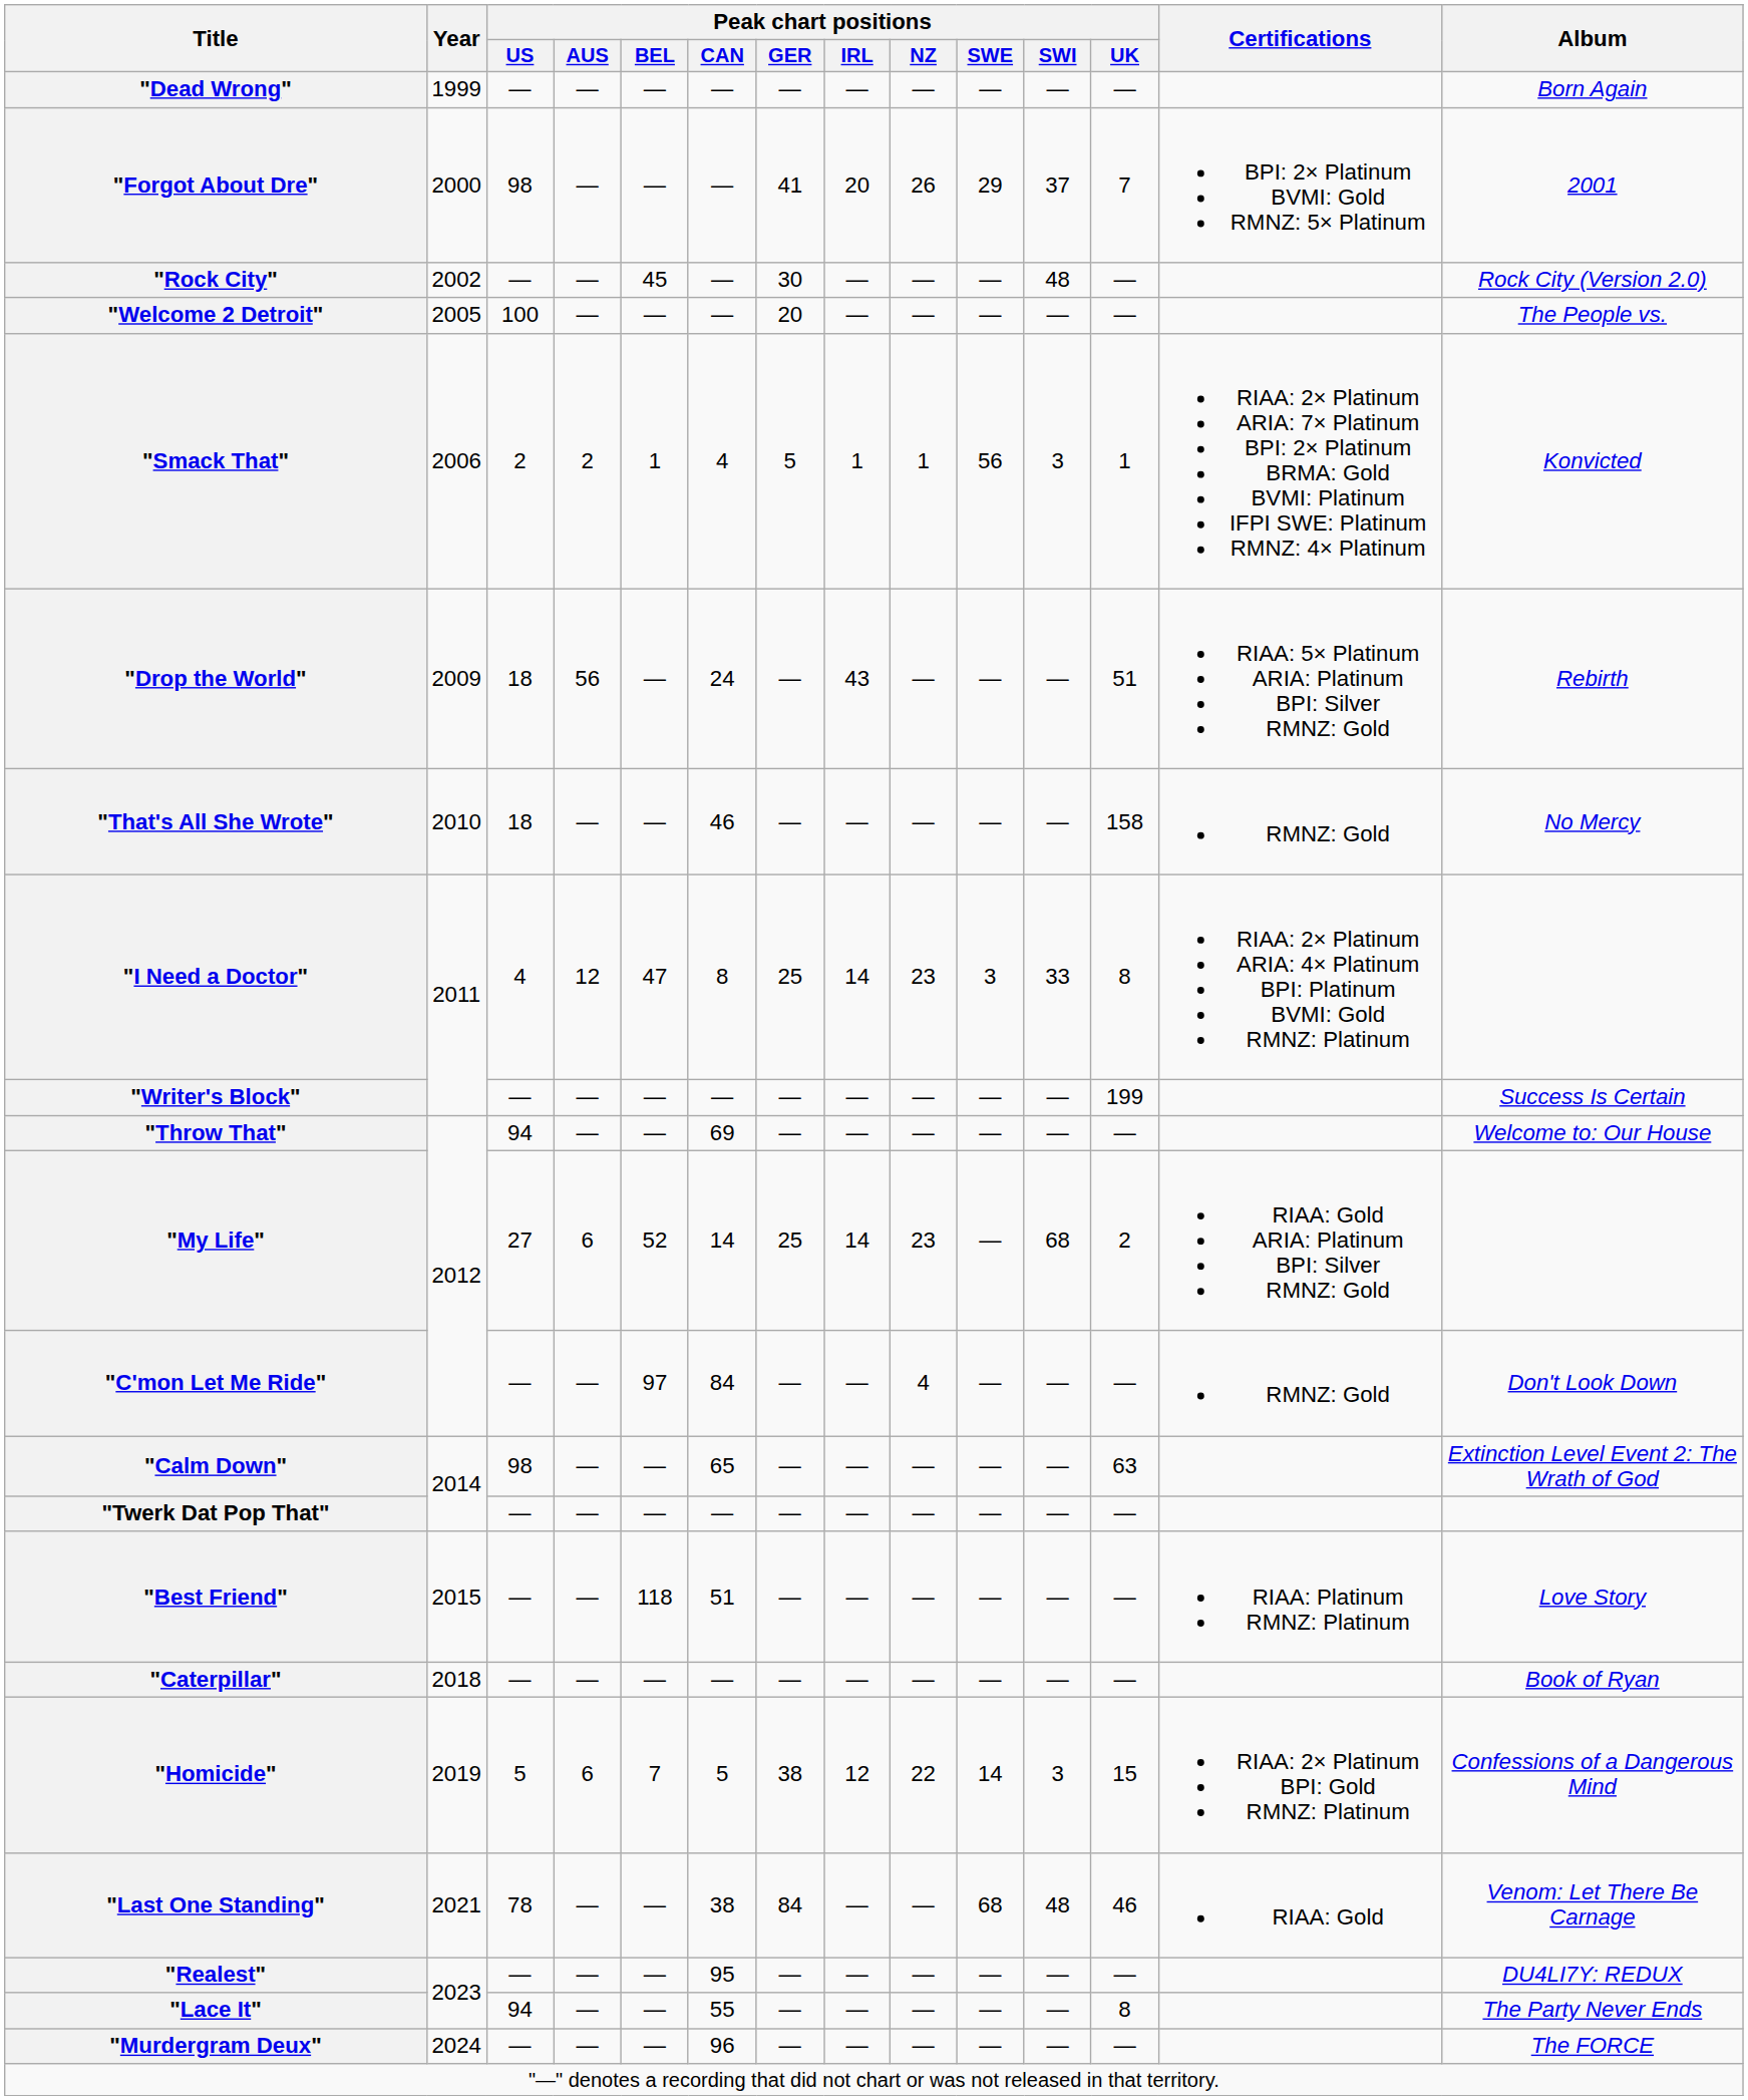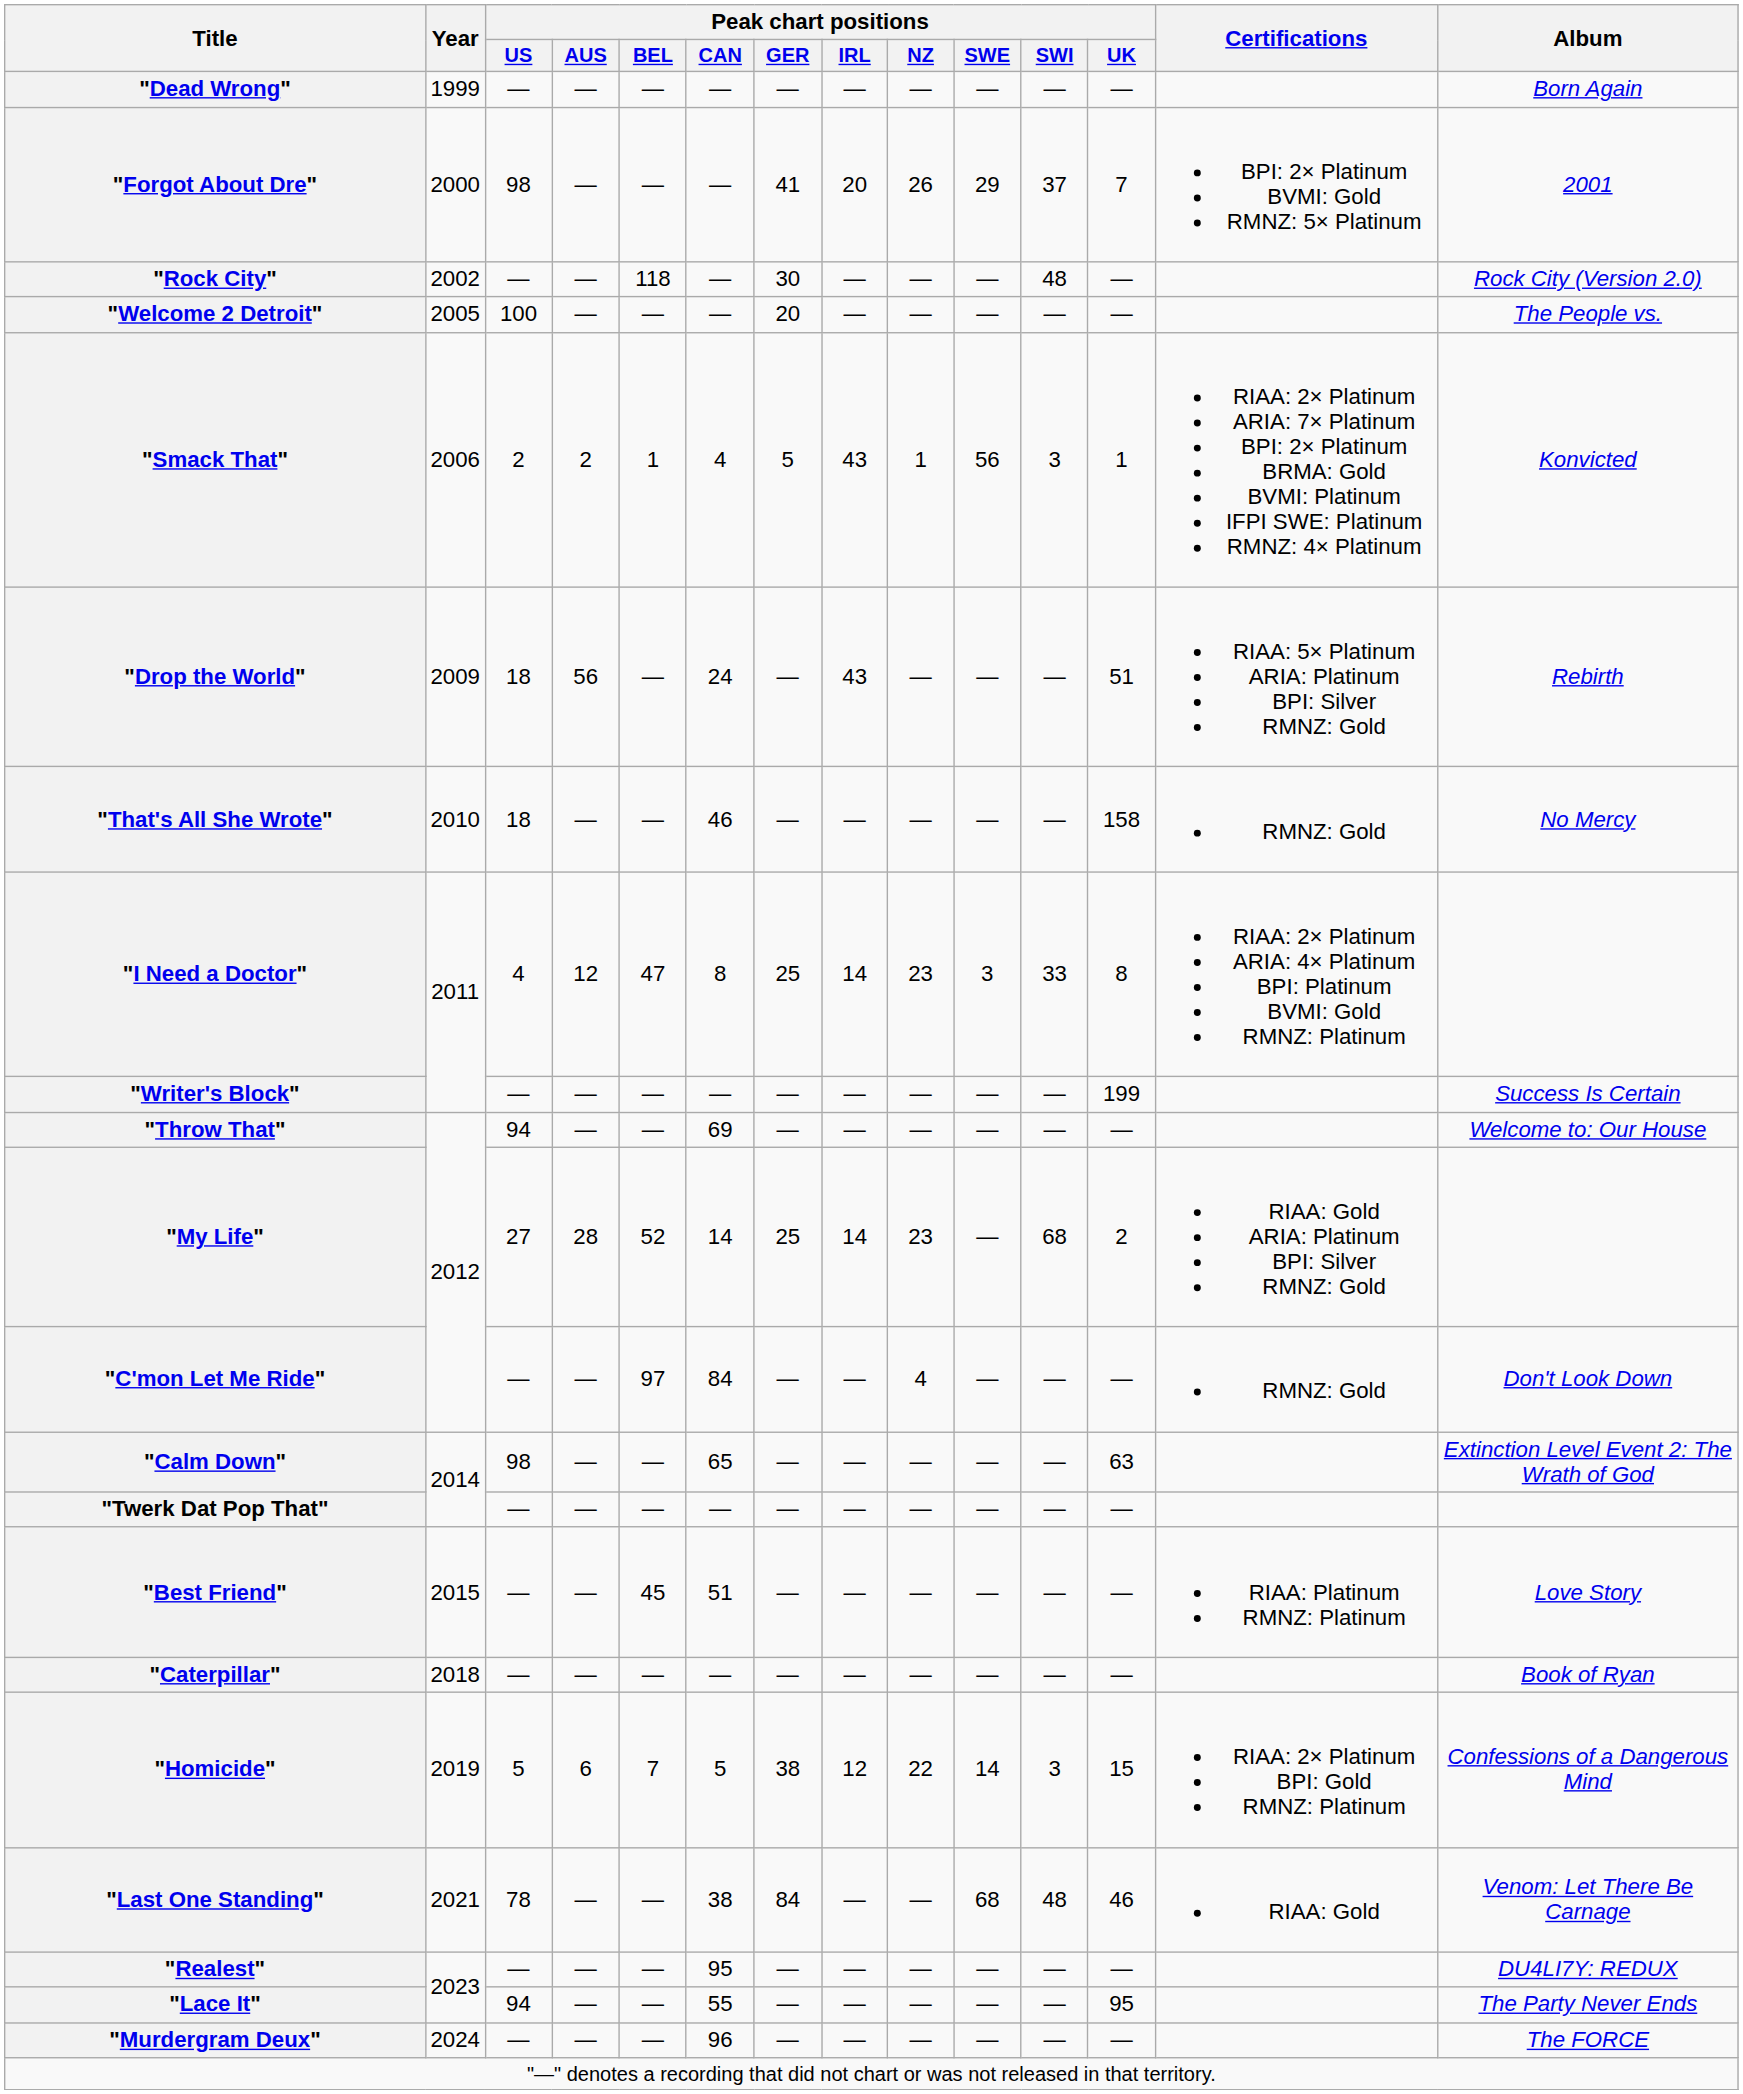 <table class="wikitable plainrowheaders" style="text-align:center;" border="1">
 <tr>
 <th scope="col" rowspan="2" style="width:20em;">Title</th>
 <th scope="col" rowspan="2">Year</th>
 <th scope="col" colspan="10">Peak chart positions</th>
 <th scope="col" rowspan="2" style="width:13em;"><a href='#'>Certifications</a></th>
 <th scope="col" rowspan="2" style="width:14em;">Album</th>
 </tr>
 <tr>
 <th style="width:3em; font-size:90%"><a href='#'>US</a><br></th>
 <th style="width:3em; font-size:90%"><a href='#'>AUS</a><br></th>
 <th style="width:3em; font-size:90%"><a href='#'>BEL</a><br></th>
 <th style="width:3em; font-size:90%"><a href='#'>CAN</a><br></th>
 <th style="width:3em; font-size:90%"><a href='#'>GER</a><br></th>
 <th style="width:3em; font-size:90%"><a href='#'>IRL</a><br></th>
 <th style="width:3em; font-size:90%"><a href='#'>NZ</a><br></th>
 <th style="width:3em; font-size:90%"><a href='#'>SWE</a><br></th>
 <th style="width:3em; font-size:90%"><a href='#'>SWI</a><br></th>
 <th style="width:3em; font-size:90%"><a href='#'>UK</a><br></th>
 </tr>
 <tr>
 <th scope="row">"<a href='#'>Dead Wrong</a>"<br></th>
 <td>1999</td>
 <td>—</td>
 <td>—</td>
 <td>—</td>
 <td>—</td>
 <td>—</td>
 <td>—</td>
 <td>—</td>
 <td>—</td>
 <td>—</td>
 <td>—</td>
 <td></td>
 <td><em><a href='#'>Born Again</a></em></td>
 </tr>
 <tr>
 <th scope="row">"<a href='#'>Forgot About Dre</a>"<br></th>
 <td>2000</td>
 <td>98</td>
 <td>—</td>
 <td>—</td>
 <td>—</td>
 <td>41</td>
 <td>20</td>
 <td>26</td>
 <td>29</td>
 <td>37</td>
 <td>7</td>
 <td><br><ul><li>BPI: 2× Platinum</li><li>BVMI: Gold</li><li>RMNZ: 5× Platinum</li></ul></td>
 <td><em><a href='#'>2001</a></em></td>
 </tr>
 <tr>
 <th scope="row">"<a href='#'>Rock City</a>"<br></th>
 <td>2002</td>
 <td>—</td>
 <td>—</td>
-<td>45</td>
+<td>118</td>
 <td>—</td>
 <td>30</td>
 <td>—</td>
 <td>—</td>
 <td>—</td>
 <td>48</td>
 <td>—</td>
 <td></td>
 <td><em><a href='#'>Rock City (Version 2.0)</a></em></td>
 </tr>
 <tr>
 <th scope="row">"<a href='#'>Welcome 2 Detroit</a>"<br></th>
 <td>2005</td>
 <td>100</td>
 <td>—</td>
 <td>—</td>
 <td>—</td>
 <td>20</td>
 <td>—</td>
 <td>—</td>
 <td>—</td>
 <td>—</td>
 <td>—</td>
 <td></td>
 <td><em><a href='#'>The People vs.</a></em></td>
 </tr>
 <tr>
 <th scope="row">"<a href='#'>Smack That</a>"<br></th>
 <td>2006</td>
 <td>2</td>
 <td>2</td>
 <td>1</td>
 <td>4</td>
 <td>5</td>
-<td>1</td>
+<td>43</td>
 <td>1</td>
 <td>56</td>
 <td>3</td>
 <td>1</td>
 <td><br><ul><li>RIAA: 2× Platinum</li><li>ARIA: 7× Platinum</li><li>BPI: 2× Platinum</li><li>BRMA: Gold</li><li>BVMI: Platinum</li><li>IFPI SWE: Platinum</li><li>RMNZ: 4× Platinum</li></ul></td>
 <td><em><a href='#'>Konvicted</a></em></td>
 </tr>
 <tr>
 <th scope="row">"<a href='#'>Drop the World</a>"<br></th>
 <td>2009</td>
 <td>18</td>
 <td>56</td>
 <td>—</td>
 <td>24</td>
 <td>—</td>
 <td>43</td>
 <td>—</td>
 <td>—</td>
 <td>—</td>
 <td>51</td>
 <td><br><ul><li>RIAA: 5× Platinum</li><li>ARIA: Platinum</li><li>BPI: Silver</li><li>RMNZ: Gold</li></ul></td>
 <td><em><a href='#'>Rebirth</a></em></td>
 </tr>
 <tr>
 <th scope="row">"<a href='#'>That's All She Wrote</a>"<br></th>
 <td>2010</td>
 <td>18</td>
 <td>—</td>
 <td>—</td>
 <td>46</td>
 <td>—</td>
 <td>—</td>
 <td>—</td>
 <td>—</td>
 <td>—</td>
 <td>158</td>
 <td><br><ul><li>RMNZ: Gold</li></ul></td>
 <td><em><a href='#'>No Mercy</a></em></td>
 </tr>
 <tr>
 <th scope="row">"<a href='#'>I Need a Doctor</a>"<br></th>
 <td rowspan="2">2011</td>
 <td>4</td>
 <td>12</td>
 <td>47</td>
 <td>8</td>
 <td>25</td>
 <td>14</td>
 <td>23</td>
 <td>3</td>
 <td>33</td>
 <td>8</td>
 <td><br><ul><li>RIAA: 2× Platinum</li><li>ARIA: 4× Platinum</li><li>BPI: Platinum</li><li>BVMI: Gold</li><li>RMNZ: Platinum</li></ul></td>
 <td></td>
 </tr>
 <tr>
 <th scope="row">"<a href='#'>Writer's Block</a>"<br></th>
 <td>—</td>
 <td>—</td>
 <td>—</td>
 <td>—</td>
 <td>—</td>
 <td>—</td>
 <td>—</td>
 <td>—</td>
 <td>—</td>
 <td>199</td>
 <td></td>
 <td><em><a href='#'>Success Is Certain</a></em></td>
 </tr>
 <tr>
 <th scope="row">"<a href='#'>Throw That</a>"<br></th>
 <td rowspan="3">2012</td>
 <td>94</td>
 <td>—</td>
 <td>—</td>
 <td>69</td>
 <td>—</td>
 <td>—</td>
 <td>—</td>
 <td>—</td>
 <td>—</td>
 <td>—</td>
 <td></td>
 <td><em><a href='#'>Welcome to: Our House</a></em></td>
 </tr>
 <tr>
 <th scope="row">"<a href='#'>My Life</a>"<br></th>
 <td>27</td>
-<td>6</td>
+<td>28</td>
 <td>52</td>
 <td>14</td>
 <td>25</td>
 <td>14</td>
 <td>23</td>
 <td>—</td>
 <td>68</td>
 <td>2</td>
 <td><br><ul><li>RIAA: Gold</li><li>ARIA: Platinum</li><li>BPI: Silver</li><li>RMNZ: Gold</li></ul></td>
 <td></td>
 </tr>
 <tr>
 <th scope="row">"<a href='#'>C'mon Let Me Ride</a>"<br></th>
 <td>—</td>
 <td>—</td>
 <td>97</td>
 <td>84</td>
 <td>—</td>
 <td>—</td>
 <td>4</td>
 <td>—</td>
 <td>—</td>
 <td>—</td>
 <td><br><ul><li>RMNZ: Gold</li></ul></td>
 <td><em><a href='#'>Don't Look Down</a></em></td>
 </tr>
 <tr>
 <th scope="row">"<a href='#'>Calm Down</a>"<br></th>
 <td rowspan="2">2014</td>
 <td>98</td>
 <td>—</td>
 <td>—</td>
 <td>65</td>
 <td>—</td>
 <td>—</td>
 <td>—</td>
 <td>—</td>
 <td>—</td>
 <td>63</td>
 <td></td>
 <td><em><a href='#'>Extinction Level Event 2: The Wrath of God</a></em></td>
 </tr>
 <tr>
 <th scope="row">"Twerk Dat Pop That"<br></th>
 <td>—</td>
 <td>—</td>
 <td>—</td>
 <td>—</td>
 <td>—</td>
 <td>—</td>
 <td>—</td>
 <td>—</td>
 <td>—</td>
 <td>—</td>
 <td></td>
 <td></td>
 </tr>
 <tr>
 <th scope="row">"<a href='#'>Best Friend</a>"<br></th>
 <td>2015</td>
 <td>—</td>
 <td>—</td>
-<td>118</td>
+<td>45</td>
 <td>51</td>
 <td>—</td>
 <td>—</td>
 <td>—</td>
 <td>—</td>
 <td>—</td>
 <td>—</td>
 <td><br><ul><li>RIAA: Platinum</li><li>RMNZ: Platinum</li></ul></td>
 <td><em><a href='#'>Love Story</a></em></td>
 </tr>
 <tr>
 <th scope="row">"<a href='#'>Caterpillar</a>"<br></th>
 <td>2018</td>
 <td>—</td>
 <td>—</td>
 <td>—</td>
 <td>—</td>
 <td>—</td>
 <td>—</td>
 <td>—</td>
 <td>—</td>
 <td>—</td>
 <td>—</td>
 <td></td>
 <td><em><a href='#'>Book of Ryan</a></em></td>
 </tr>
 <tr>
 <th scope="row">"<a href='#'>Homicide</a>"<br></th>
 <td>2019</td>
 <td>5</td>
 <td>6</td>
 <td>7</td>
 <td>5</td>
 <td>38</td>
 <td>12</td>
 <td>22</td>
 <td>14</td>
 <td>3</td>
 <td>15</td>
 <td><br><ul><li>RIAA: 2× Platinum</li><li>BPI: Gold</li><li>RMNZ: Platinum</li></ul></td>
 <td><em><a href='#'>Confessions of a Dangerous Mind</a></em></td>
 </tr>
 <tr>
 <th scope="row">"<a href='#'>Last One Standing</a>"<br></th>
 <td>2021</td>
 <td>78</td>
 <td>—</td>
 <td>—</td>
 <td>38</td>
 <td>84</td>
 <td>—</td>
 <td>—</td>
 <td>68</td>
 <td>48</td>
 <td>46</td>
 <td><br><ul><li>RIAA: Gold</li></ul></td>
 <td><em><a href='#'>Venom: Let There Be Carnage</a></em></td>
 </tr>
 <tr>
 <th scope="row">"<a href='#'>Realest</a>"<br></th>
 <td rowspan="2">2023</td>
 <td>—</td>
 <td>—</td>
 <td>—</td>
 <td>95</td>
 <td>—</td>
 <td>—</td>
 <td>—</td>
 <td>—</td>
 <td>—</td>
 <td>—</td>
 <td></td>
 <td><em><a href='#'>DU4LI7Y: REDUX</a></em></td>
 </tr>
 <tr>
 <th scope="row">"<a href='#'>Lace It</a>"<br></th>
 <td>94</td>
 <td>—</td>
 <td>—</td>
 <td>55</td>
 <td>—</td>
 <td>—</td>
 <td>—</td>
 <td>—</td>
 <td>—</td>
-<td>8</td>
+<td>95</td>
 <td></td>
 <td><em><a href='#'>The Party Never Ends</a></em></td>
 </tr>
 <tr>
 <th scope="row">"<a href='#'>Murdergram Deux</a>"<br></th>
 <td>2024</td>
 <td>—</td>
 <td>—</td>
 <td>—</td>
 <td>96</td>
 <td>—</td>
 <td>—</td>
 <td>—</td>
 <td>—</td>
 <td>—</td>
 <td>—</td>
 <td></td>
 <td><em><a href='#'>The FORCE</a></em></td>
 </tr>
 <tr>
 <td colspan="15" style="font-size:90%">"—" denotes a recording that did not chart or was not released in that territory.</td>
 </tr>
 </table>
